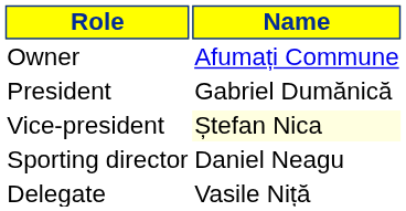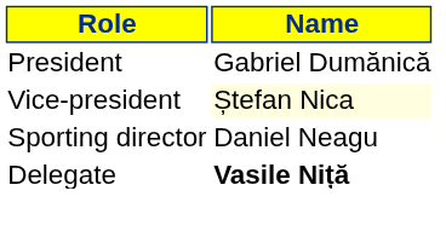 <table class="toccolours">
 <tr>
 <th style="background:#FFFF00;color:#032c96;border:1px solid #032c96;">Role</th>
 <th style="background:#FFFF00;color:#032c96;border:1px solid #032c96;">Name</th>
-</tr>
-<tr>
-<td>Owner</td>
-<td> <a href='#'>Afumați Commune</a></td>
 </tr>
 <tr>
 <td>President</td>
 <td> Gabriel Dumănică</td>
 </tr>
 <tr>
 <td>Vice-president</td>
 <td style="background: lightyellow;"> Ștefan Nica</td>
 </tr>
 <tr>
 <td>Sporting director</td>
 <td> Daniel Neagu</td>
 </tr>
 <tr>
 <td>Delegate</td>
-<td> Vasile Niță</td>
+<td><strong> Vasile Niță</strong></td>
 </tr>
 </table>
